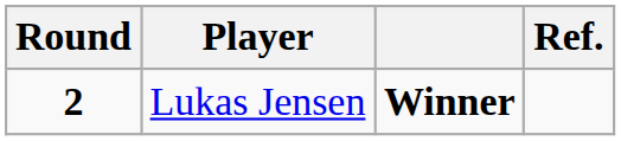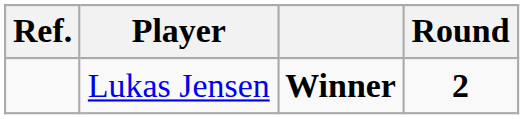 <table class="wikitable" style="text-align:left">
 <tr>
-<th>Round</th>
+<th>Ref.</th>
 <th>Player</th>
 <th></th>
-<th>Ref.</th>
+<th>Round</th>
 </tr>
 <tr>
-<td align=center><strong>2</strong></td>
+<td align=center></td>
 <td> <a href='#'>Lukas Jensen</a></td>
 <td><strong>Winner</strong></td>
-<td align=center></td>
+<td align=center><strong>2</strong></td>
 </tr>
 </table>
